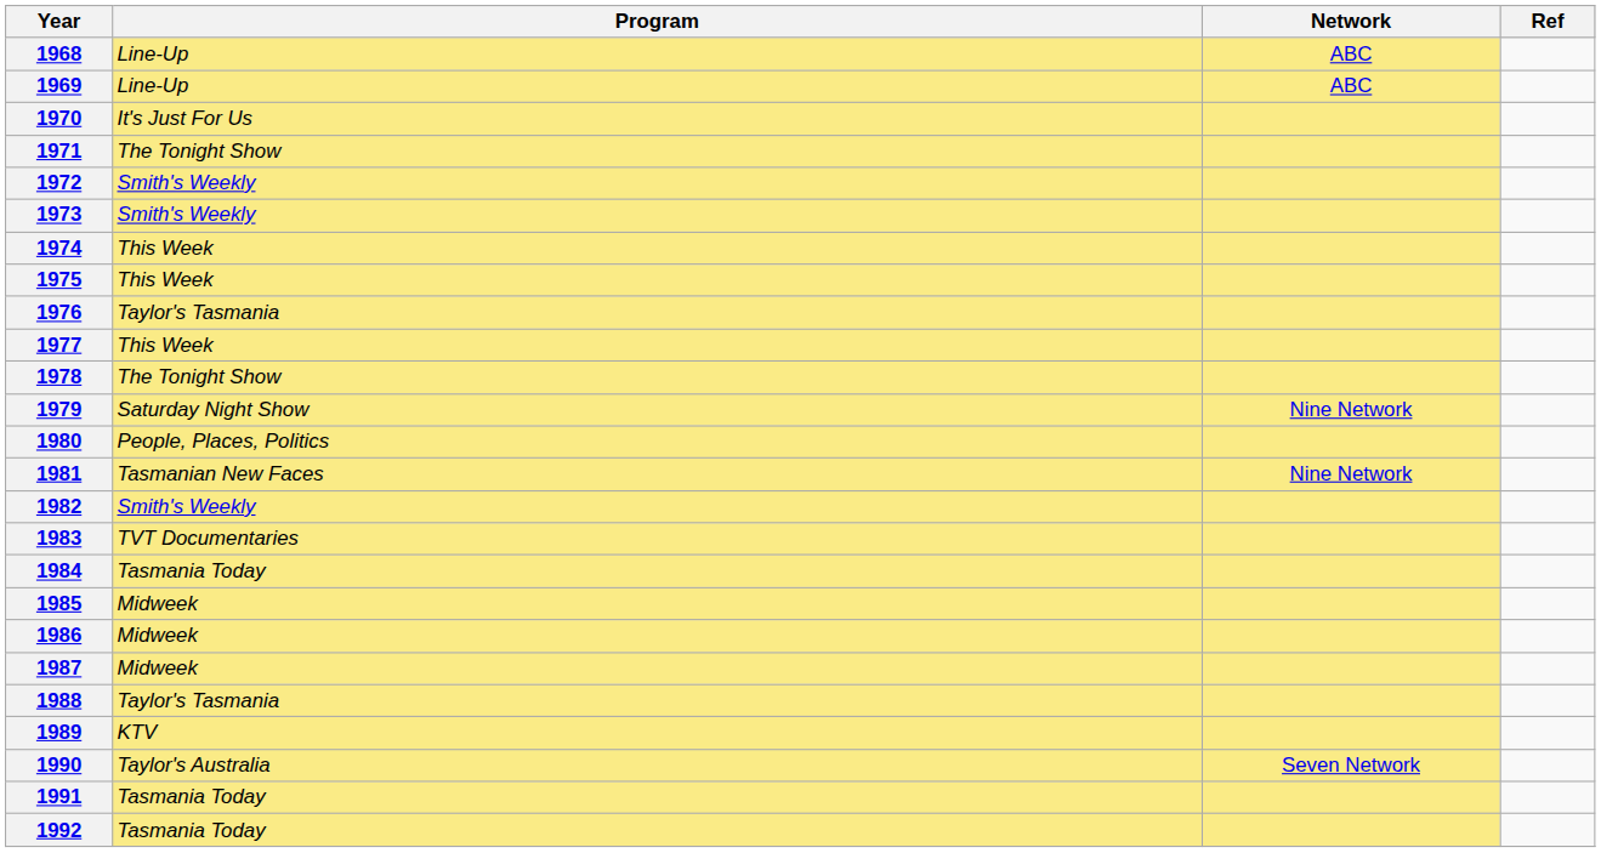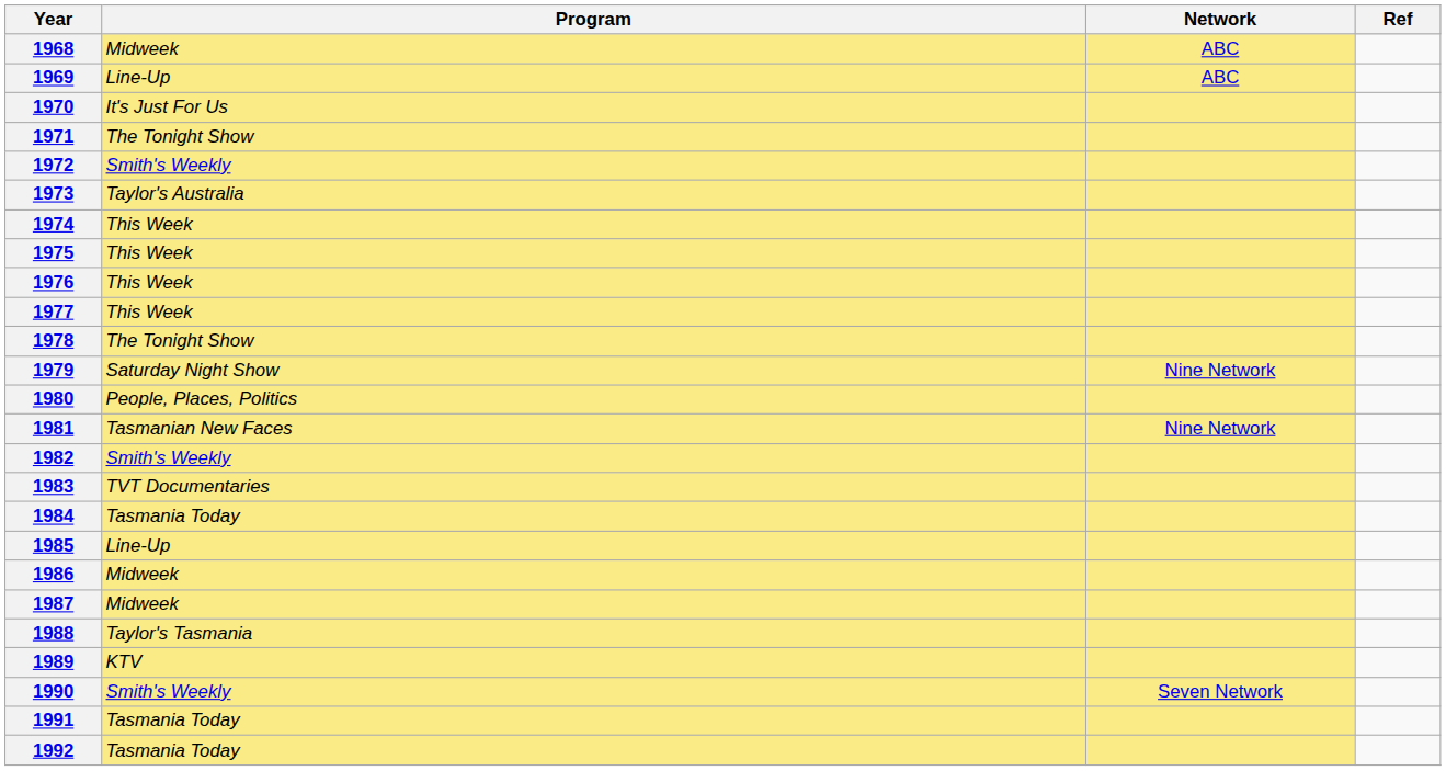 <table class="wikitable sortable">
 <tr style="background:#bebebe;">
 <th scope="col" style="width:1%;">Year</th>
 <th scope="col" style="width:16%;">Program</th>
 <th scope="col" style="width:4%;">Network</th>
 <th scope="col" style="width:1%;" class="unsortable">Ref</th>
 </tr>
 <tr>
 <th scope="row" style="text-align:center"><a href='#'>1968</a></th>
-<td style="background:#FAEB86"><em>Line-Up</em></td>
+<td style="background:#FAEB86"><em>Midweek</em></td>
 <td style="background:#FAEB86; text-align:center;"><a href='#'>ABC</a></td>
 <td style="text-align:center;"></td>
 </tr>
 <tr>
 <th scope="row" style="text-align:center"><a href='#'>1969</a></th>
 <td style="background:#FAEB86"><em>Line-Up</em></td>
 <td style="background:#FAEB86; text-align:center;"><a href='#'>ABC</a></td>
 <td style="text-align:center;"></td>
 </tr>
 <tr>
 <th scope="row" style="text-align:center"><a href='#'>1970</a></th>
 <td style="background:#FAEB86"><em>It's Just For Us</em></td>
 <td style="background:#FAEB86"></td>
 <td style="text-align:center;"></td>
 </tr>
 <tr>
 <th scope="row" style="text-align:center"><a href='#'>1971</a></th>
 <td style="background:#FAEB86"><em>The Tonight Show</em></td>
 <td style="background:#FAEB86"></td>
 <td style="text-align:center;"></td>
 </tr>
 <tr>
 <th scope="row" style="text-align:center"><a href='#'>1972</a></th>
 <td style="background:#FAEB86"><em><a href='#'>Smith's Weekly</a></em></td>
 <td style="background:#FAEB86"></td>
 <td style="text-align:center;"></td>
 </tr>
 <tr>
 <th scope="row" style="text-align:center"><a href='#'>1973</a></th>
-<td style="background:#FAEB86"><em><a href='#'>Smith's Weekly</a></em></td>
+<td style="background:#FAEB86"><em>Taylor's Australia</em></td>
 <td style="background:#FAEB86"></td>
 <td style="text-align:center;"></td>
 </tr>
 <tr>
 <th scope="row" style="text-align:center"><a href='#'>1974</a></th>
 <td style="background:#FAEB86"><em>This Week</em></td>
 <td style="background:#FAEB86"></td>
 <td style="text-align:center;"></td>
 </tr>
 <tr>
 <th scope="row" style="text-align:center"><a href='#'>1975</a></th>
 <td style="background:#FAEB86"><em>This Week</em></td>
 <td style="background:#FAEB86"></td>
 <td style="text-align:center;"></td>
 </tr>
 <tr>
 <th scope="row" style="text-align:center"><a href='#'>1976</a></th>
-<td style="background:#FAEB86"><em>Taylor's Tasmania</em></td>
+<td style="background:#FAEB86"><em>This Week</em></td>
 <td style="background:#FAEB86"></td>
 <td style="text-align:center;"></td>
 </tr>
 <tr>
 <th scope="row" style="text-align:center"><a href='#'>1977</a></th>
 <td style="background:#FAEB86"><em>This Week</em></td>
 <td style="background:#FAEB86"></td>
 <td style="text-align:center;"></td>
 </tr>
 <tr>
 <th scope="row" style="text-align:center"><a href='#'>1978</a></th>
 <td style="background:#FAEB86"><em>The Tonight Show</em></td>
 <td style="background:#FAEB86"></td>
 <td style="text-align:center;"></td>
 </tr>
 <tr>
 <th scope="row" style="text-align:center"><a href='#'>1979</a></th>
 <td style="background:#FAEB86"><em>Saturday Night Show</em></td>
 <td style="background:#FAEB86; text-align:center;"><a href='#'>Nine Network</a></td>
 <td style="text-align:center;"></td>
 </tr>
 <tr>
 <th scope="row" style="text-align:center"><a href='#'>1980</a></th>
 <td style="background:#FAEB86"><em>People, Places, Politics</em></td>
 <td style="background:#FAEB86"></td>
 <td style="text-align:center;"></td>
 </tr>
 <tr>
 <th scope="row" style="text-align:center"><a href='#'>1981</a></th>
 <td style="background:#FAEB86"><em>Tasmanian New Faces</em></td>
 <td style="background:#FAEB86; text-align:center;"><a href='#'>Nine Network</a></td>
 <td style="text-align:center;"></td>
 </tr>
 <tr>
 <th scope="row" style="text-align:center"><a href='#'>1982</a></th>
 <td style="background:#FAEB86"><em><a href='#'>Smith's Weekly</a></em></td>
 <td style="background:#FAEB86"></td>
 <td style="text-align:center;"></td>
 </tr>
 <tr>
 <th scope="row" style="text-align:center"><a href='#'>1983</a></th>
 <td style="background:#FAEB86"><em>TVT Documentaries</em></td>
 <td style="background:#FAEB86"></td>
 <td style="text-align:center;"></td>
 </tr>
 <tr>
 <th scope="row" style="text-align:center"><a href='#'>1984</a></th>
 <td style="background:#FAEB86"><em>Tasmania Today</em></td>
 <td style="background:#FAEB86"></td>
 <td style="text-align:center;"></td>
 </tr>
 <tr>
 <th scope="row" style="text-align:center"><a href='#'>1985</a></th>
-<td style="background:#FAEB86"><em>Midweek</em></td>
+<td style="background:#FAEB86"><em>Line-Up</em></td>
 <td style="background:#FAEB86"></td>
 <td style="text-align:center;"></td>
 </tr>
 <tr>
 <th scope="row" style="text-align:center"><a href='#'>1986</a></th>
 <td style="background:#FAEB86"><em>Midweek</em></td>
 <td style="background:#FAEB86"></td>
 <td style="text-align:center;"></td>
 </tr>
 <tr>
 <th scope="row" style="text-align:center"><a href='#'>1987</a></th>
 <td style="background:#FAEB86"><em>Midweek</em></td>
 <td style="background:#FAEB86"></td>
 <td style="text-align:center;"></td>
 </tr>
 <tr>
 <th scope="row" style="text-align:center"><a href='#'>1988</a></th>
 <td style="background:#FAEB86"><em>Taylor's Tasmania</em></td>
 <td style="background:#FAEB86"></td>
 <td style="text-align:center;"></td>
 </tr>
 <tr>
 <th scope="row" style="text-align:center"><a href='#'>1989</a></th>
 <td style="background:#FAEB86"><em>KTV</em></td>
 <td style="background:#FAEB86"></td>
 <td style="text-align:center;"></td>
 </tr>
 <tr>
 <th scope="row" style="text-align:center"><a href='#'>1990</a></th>
-<td style="background:#FAEB86"><em>Taylor's Australia</em></td>
+<td style="background:#FAEB86"><em><a href='#'>Smith's Weekly</a></em></td>
 <td style="background:#FAEB86; text-align:center;"><a href='#'>Seven Network</a></td>
 <td style="text-align:center;"></td>
 </tr>
 <tr>
 <th scope="row" style="text-align:center"><a href='#'>1991</a></th>
 <td style="background:#FAEB86"><em>Tasmania Today</em></td>
 <td style="background:#FAEB86"></td>
 <td style="text-align:center;"></td>
 </tr>
 <tr>
 <th scope="row" style="text-align:center"><a href='#'>1992</a></th>
 <td style="background:#FAEB86"><em>Tasmania Today</em></td>
 <td style="background:#FAEB86"></td>
 <td style="text-align:center;"></td>
 </tr>
 <tr>
 </tr>
 </table>
